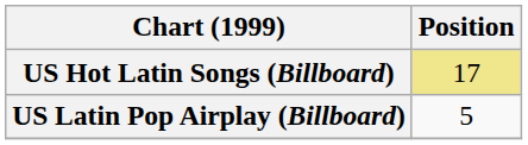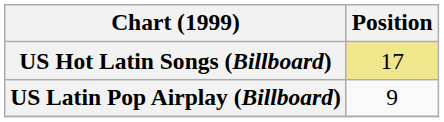 <table class="wikitable plainrowheaders " style="text-align:center;">
 <tr>
 <th scope="col">Chart (1999)</th>
 <th scope="col">Position</th>
 </tr>
 <tr>
 <th scope="row">US Hot Latin Songs (<em>Billboard</em>)</th>
 <td style="background: khaki;">17</td>
 </tr>
 <tr>
 <th scope="row">US Latin Pop Airplay (<em>Billboard</em>)</th>
-<td>5</td>
+<td>9</td>
 </tr>
 <tr>
 </tr>
 </table>
